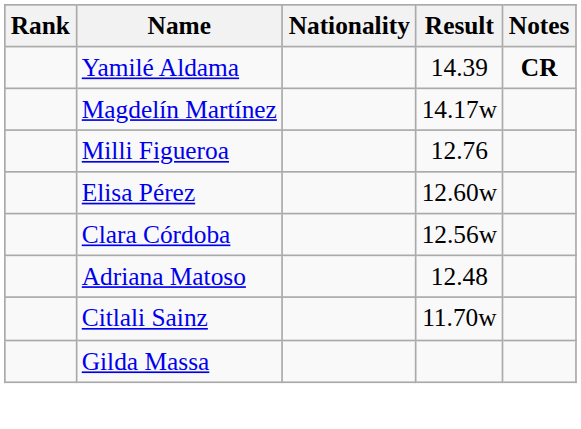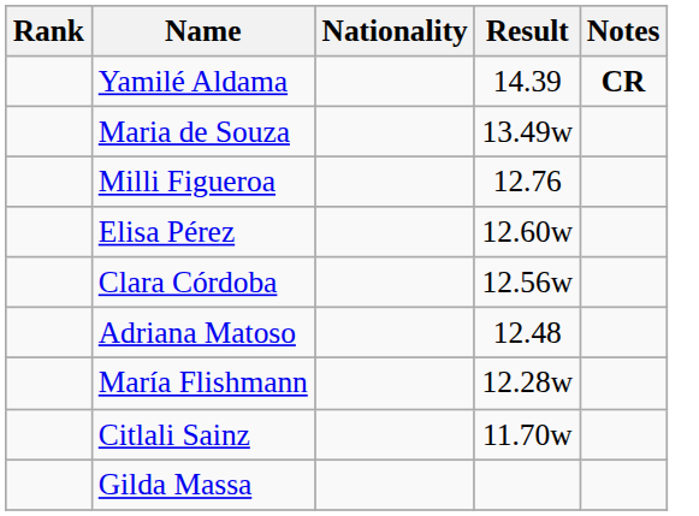 <table class="wikitable sortable" style="text-align:center;font-size:95%">
 <tr>
 <th>Rank</th>
 <th>Name</th>
 <th>Nationality</th>
 <th>Result</th>
 <th>Notes</th>
 </tr>
 <tr>
 <td></td>
 <td align=left><a href='#'>Yamilé Aldama</a></td>
 <td align=left></td>
 <td>14.39</td>
 <td><strong>CR</strong></td>
 </tr>
 <tr>
 <td></td>
-<td align=left><a href='#'>Magdelín Martínez</a></td>
+<td align=left><a href='#'>Maria de Souza</a></td>
 <td align=left></td>
-<td>14.17w</td>
+<td>13.49w</td>
 <td></td>
 </tr>
 <tr>
 <td></td>
 <td align=left><a href='#'>Milli Figueroa</a></td>
 <td align=left></td>
 <td>12.76</td>
 <td></td>
 </tr>
 <tr>
 <td></td>
 <td align=left><a href='#'>Elisa Pérez</a></td>
 <td align=left></td>
 <td>12.60w</td>
 <td></td>
 </tr>
 <tr>
 <td></td>
 <td align=left><a href='#'>Clara Córdoba</a></td>
 <td align=left></td>
 <td>12.56w</td>
 <td></td>
 </tr>
 <tr>
 <td></td>
 <td align=left><a href='#'>Adriana Matoso</a></td>
 <td align=left></td>
 <td>12.48</td>
 <td></td>
 </tr>
 <tr>
 <td></td>
+<td align=left><a href='#'>María Flishmann</a></td>
+<td align=left></td>
+<td>12.28w</td>
+<td></td>
+</tr>
+<tr>
+<td></td>
 <td align=left><a href='#'>Citlali Sainz</a></td>
 <td align=left></td>
 <td>11.70w</td>
 <td></td>
 </tr>
 <tr>
 <td></td>
 <td align=left><a href='#'>Gilda Massa</a></td>
 <td align=left></td>
 <td></td>
 <td></td>
 </tr>
 </table>
